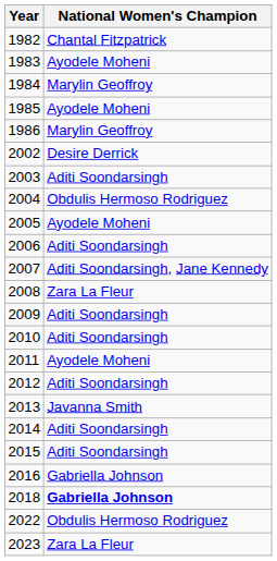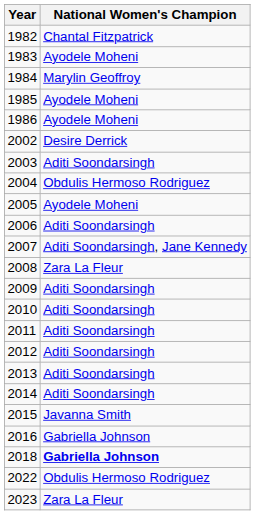 <table class="wikitable">
 <tr>
 <th>Year</th>
 <th>National Women's Champion</th>
 </tr>
 <tr>
 <td>1982</td>
 <td><a href='#'>Chantal Fitzpatrick</a></td>
 </tr>
 <tr>
 <td>1983</td>
 <td><a href='#'>Ayodele Moheni</a></td>
 </tr>
 <tr>
 <td>1984</td>
 <td><a href='#'>Marylin Geoffroy</a></td>
 </tr>
 <tr>
 <td>1985</td>
 <td><a href='#'>Ayodele Moheni</a></td>
 </tr>
 <tr>
 <td>1986</td>
-<td><a href='#'>Marylin Geoffroy</a></td>
+<td><a href='#'>Ayodele Moheni</a></td>
 </tr>
 <tr>
 <td>2002</td>
 <td><a href='#'>Desire Derrick</a></td>
 </tr>
 <tr>
 <td>2003</td>
 <td><a href='#'>Aditi Soondarsingh</a></td>
 </tr>
 <tr>
 <td>2004</td>
 <td><a href='#'>Obdulis Hermoso Rodriguez</a></td>
 </tr>
 <tr>
 <td>2005</td>
 <td><a href='#'>Ayodele Moheni</a></td>
 </tr>
 <tr>
 <td>2006</td>
 <td><a href='#'>Aditi Soondarsingh</a></td>
 </tr>
 <tr>
 <td>2007</td>
 <td><a href='#'>Aditi Soondarsingh</a>, <a href='#'>Jane Kennedy</a></td>
 </tr>
 <tr>
 <td>2008</td>
 <td><a href='#'>Zara La Fleur</a></td>
 </tr>
 <tr>
 <td>2009</td>
 <td><a href='#'>Aditi Soondarsingh</a></td>
 </tr>
 <tr>
 <td>2010</td>
 <td><a href='#'>Aditi Soondarsingh</a></td>
 </tr>
 <tr>
 <td>2011</td>
-<td><a href='#'>Ayodele Moheni</a></td>
+<td><a href='#'>Aditi Soondarsingh</a></td>
 </tr>
 <tr>
 <td>2012</td>
 <td><a href='#'>Aditi Soondarsingh</a></td>
 </tr>
 <tr>
 <td>2013</td>
-<td><a href='#'>Javanna Smith</a></td>
+<td><a href='#'>Aditi Soondarsingh</a></td>
 </tr>
 <tr>
 <td>2014</td>
 <td><a href='#'>Aditi Soondarsingh</a></td>
 </tr>
 <tr>
 <td>2015</td>
-<td><a href='#'>Aditi Soondarsingh</a></td>
+<td><a href='#'>Javanna Smith</a></td>
 </tr>
 <tr>
 <td>2016</td>
 <td><a href='#'>Gabriella Johnson</a></td>
 </tr>
 <tr>
 <td>2018</td>
 <td><strong><a href='#'>Gabriella Johnson</a></strong></td>
 </tr>
 <tr>
 <td>2022</td>
 <td><a href='#'>Obdulis Hermoso Rodriguez</a></td>
 </tr>
 <tr>
 <td>2023</td>
 <td><a href='#'>Zara La Fleur</a></td>
 </tr>
 </table>
